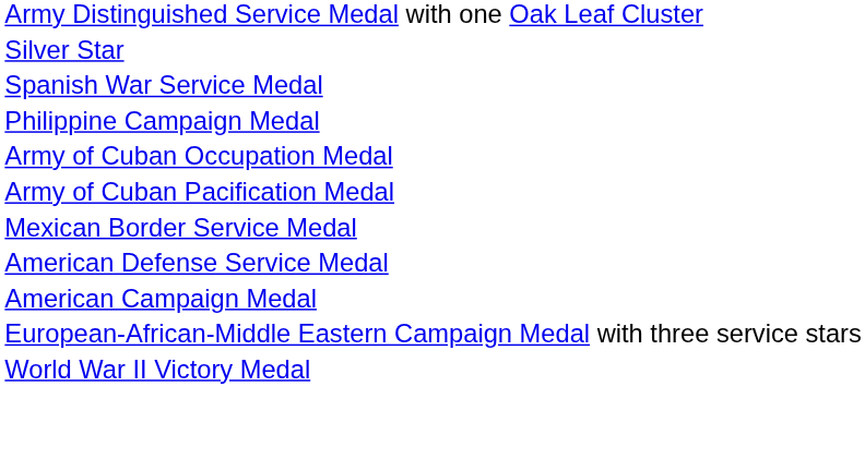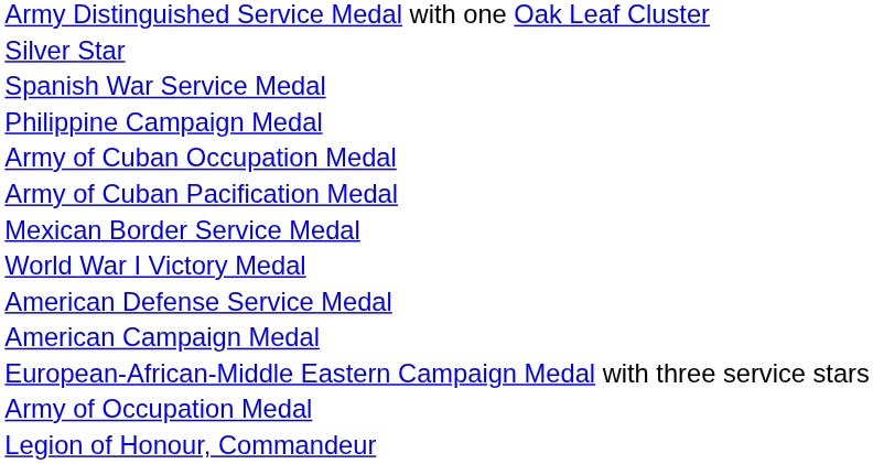 <table>
 <tr>
 <td></td>
 <td><a href='#'>Army Distinguished Service Medal</a> with one <a href='#'>Oak Leaf Cluster</a></td>
 </tr>
 <tr>
 <td></td>
 <td><a href='#'>Silver Star</a></td>
 </tr>
 <tr>
 <td></td>
 <td><a href='#'>Spanish War Service Medal</a></td>
 </tr>
 <tr>
 <td></td>
 <td><a href='#'>Philippine Campaign Medal</a></td>
 </tr>
 <tr>
 <td></td>
 <td><a href='#'>Army of Cuban Occupation Medal</a></td>
 </tr>
 <tr>
 <td></td>
 <td><a href='#'>Army of Cuban Pacification Medal</a></td>
 </tr>
 <tr>
 <td></td>
 <td><a href='#'>Mexican Border Service Medal</a></td>
 </tr>
 <tr>
 <td></td>
+<td><a href='#'>World War I Victory Medal</a></td>
+</tr>
+<tr>
+<td></td>
 <td><a href='#'>American Defense Service Medal</a></td>
 </tr>
 <tr>
 <td></td>
 <td><a href='#'>American Campaign Medal</a></td>
 </tr>
 <tr>
 <td></td>
 <td><a href='#'>European-African-Middle Eastern Campaign Medal</a> with three service stars</td>
 </tr>
 <tr>
 <td></td>
-<td><a href='#'>World War II Victory Medal</a></td>
+<td><a href='#'>Army of Occupation Medal</a></td>
+</tr>
+<tr>
+<td></td>
+<td><a href='#'>Legion of Honour, Commandeur</a></td>
 </tr>
 </table>
